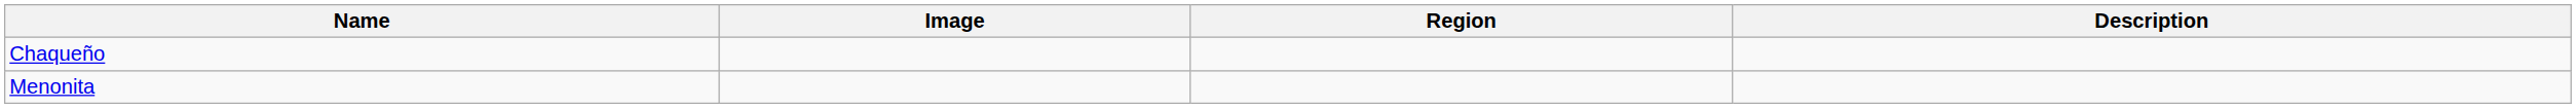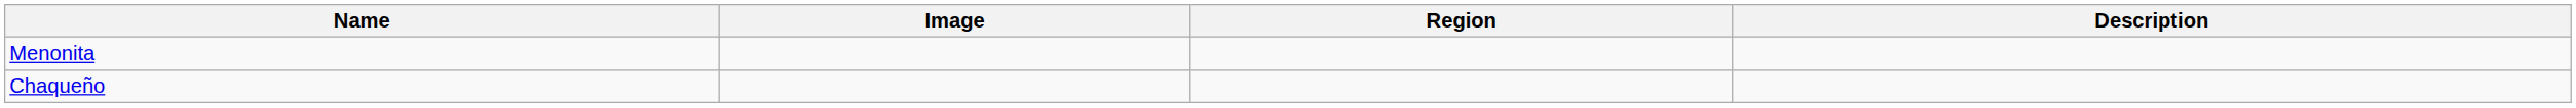 <table class="wikitable sortable" style="width:100%">
 <tr>
 <th>Name</th>
 <th class="unsortable">Image</th>
 <th>Region</th>
 <th>Description</th>
 </tr>
 <tr>
+<td><a href='#'>Menonita</a></td>
+<td></td>
+<td></td>
+<td></td>
+</tr>
+<tr>
 <td><a href='#'>Chaqueño</a></td>
 <td></td>
 <td></td>
 <td></td>
 </tr>
-<tr>
-<td><a href='#'>Menonita</a></td>
-<td></td>
-<td></td>
-<td></td>
-</tr>
 </table>
